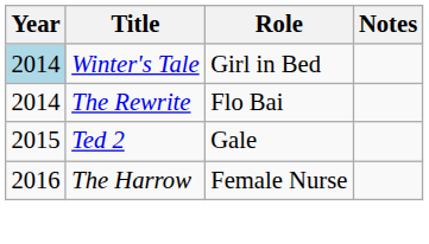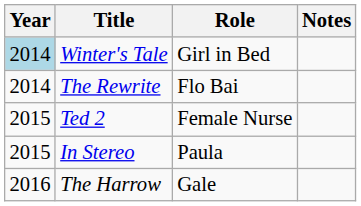 <table class="wikitable plainrowheaders sortable">
 <tr>
 <th scope="col">Year</th>
 <th scope="col">Title</th>
 <th scope="col">Role</th>
 <th class="unsortable">Notes</th>
 </tr>
 <tr>
 <td style="background: lightblue;">2014</td>
 <td><em><a href='#'>Winter's Tale</a></em></td>
 <td>Girl in Bed</td>
 <td></td>
 </tr>
 <tr>
 <td>2014</td>
 <td><em><a href='#'>The Rewrite</a></em></td>
 <td>Flo Bai</td>
 <td></td>
 </tr>
 <tr>
 <td>2015</td>
 <td><em><a href='#'>Ted 2</a></em></td>
-<td>Gale</td>
+<td>Female Nurse</td>
+<td></td>
+</tr>
+<tr>
+<td>2015</td>
+<td><em><a href='#'>In Stereo</a></em></td>
+<td>Paula</td>
 <td></td>
 </tr>
 <tr>
 <td>2016</td>
 <td><em>The Harrow</em></td>
-<td>Female Nurse</td>
+<td>Gale</td>
 <td></td>
 </tr>
 </table>
